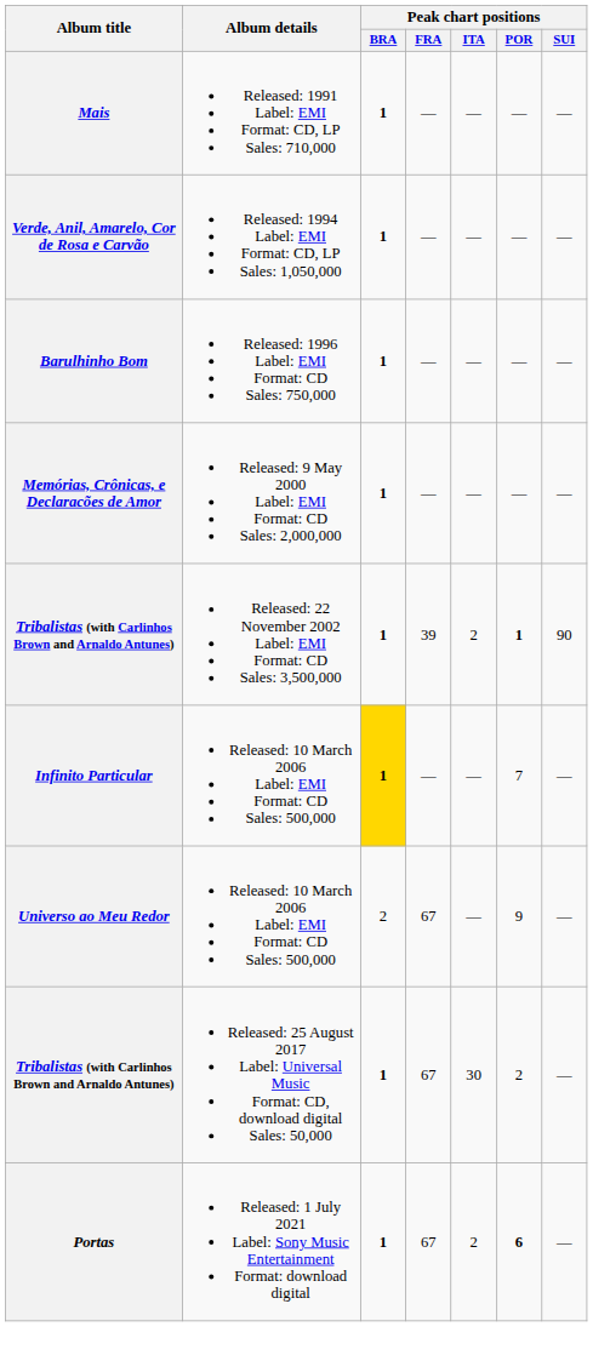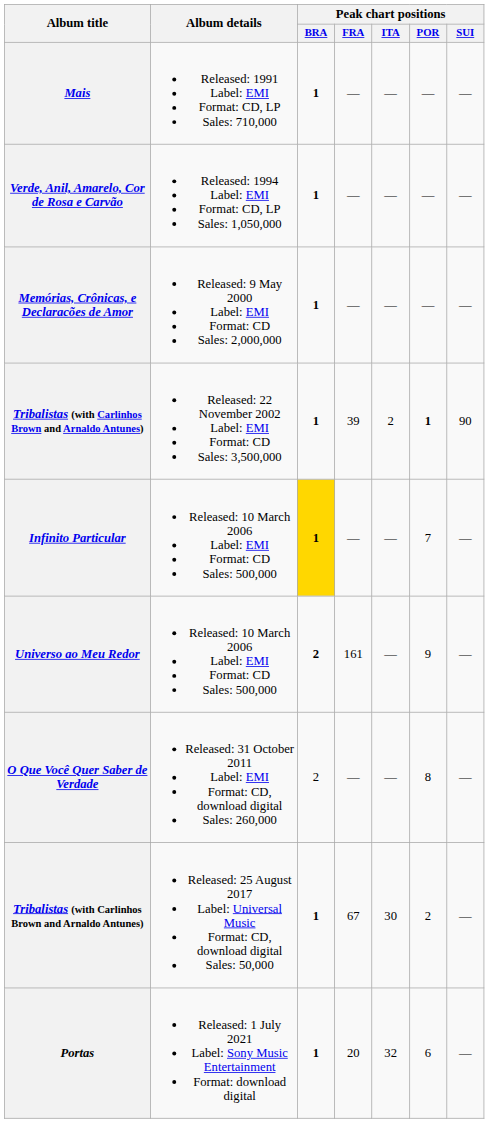 <table class="wikitable plainrowheaders" style="text-align:center;" border="1">
 <tr>
 <th scope="col" rowspan="2">Album title</th>
 <th scope="col" rowspan="2">Album details</th>
 <th scope="col" colspan="5">Peak chart positions</th>
 </tr>
 <tr>
 <th scope="col" style="width:3em;font-size:85%;"><a href='#'>BRA</a></th>
 <th scope="col" style="width:3em;font-size:85%;"><a href='#'>FRA</a></th>
 <th scope="col" style="width:3em;font-size:85%;"><a href='#'>ITA</a></th>
 <th scope="col" style="width:3em;font-size:85%;"><a href='#'>POR</a></th>
 <th scope="col" style="width:3em;font-size:85%;"><a href='#'>SUI</a></th>
 </tr>
 <tr>
 <th scope="row"><em><a href='#'>Mais</a></em></th>
 <td><br><ul><li>Released: 1991</li><li>Label: <a href='#'>EMI</a></li><li>Format: CD, LP</li><li>Sales: 710,000</li></ul></td>
 <td><strong>1</strong></td>
 <td>—</td>
 <td>—</td>
 <td>—</td>
 <td>—</td>
 </tr>
 <tr>
 <th scope="row"><em><a href='#'>Verde, Anil, Amarelo, Cor de Rosa e Carvão</a></em></th>
 <td><br><ul><li>Released: 1994</li><li>Label: <a href='#'>EMI</a></li><li>Format: CD, LP</li><li>Sales: 1,050,000</li></ul></td>
-<td><strong>1</strong></td>
-<td>—</td>
-<td>—</td>
-<td>—</td>
-<td>—</td>
-</tr>
-<tr>
-<th scope="row"><em><a href='#'>Barulhinho Bom</a></em></th>
-<td><br><ul><li>Released: 1996</li><li>Label: <a href='#'>EMI</a></li><li>Format: CD</li><li>Sales: 750,000</li></ul></td>
 <td><strong>1</strong></td>
 <td>—</td>
 <td>—</td>
 <td>—</td>
 <td>—</td>
 </tr>
 <tr>
 <th scope="row"><em><a href='#'>Memórias, Crônicas, e Declaracões de Amor</a></em></th>
 <td><br><ul><li>Released: 9 May 2000</li><li>Label: <a href='#'>EMI</a></li><li>Format: CD</li><li>Sales: 2,000,000</li></ul></td>
 <td><strong>1</strong></td>
 <td>—</td>
 <td>—</td>
 <td>—</td>
 <td>—</td>
 </tr>
 <tr>
 <th scope="row"><em><a href='#'>Tribalistas</a></em>  <small>(with <a href='#'>Carlinhos Brown</a> and <a href='#'>Arnaldo Antunes</a>)</small></th>
 <td><br><ul><li>Released: 22 November 2002</li><li>Label: <a href='#'>EMI</a></li><li>Format: CD</li><li>Sales: 3,500,000</li></ul></td>
 <td><strong>1</strong></td>
 <td>39</td>
 <td>2</td>
 <td><strong>1</strong></td>
 <td>90</td>
 </tr>
 <tr>
 <th scope="row"><em><a href='#'>Infinito Particular</a></em></th>
 <td><br><ul><li>Released: 10 March 2006</li><li>Label: <a href='#'>EMI</a></li><li>Format: CD</li><li>Sales: 500,000</li></ul></td>
 <td style="background: gold;"><strong>1</strong></td>
 <td>—</td>
 <td>—</td>
 <td>7</td>
 <td>—</td>
 </tr>
 <tr>
 <th scope="row"><em><a href='#'>Universo ao Meu Redor</a></em></th>
 <td><br><ul><li>Released: 10 March 2006</li><li>Label: <a href='#'>EMI</a></li><li>Format: CD</li><li>Sales: 500,000</li></ul></td>
-<td>2</td>
-<td>67</td>
+<td><strong>2</strong></td>
+<td>161</td>
 <td>—</td>
 <td>9</td>
+<td>—</td>
+</tr>
+<tr>
+<th scope="row"><em><a href='#'>O Que Você Quer Saber de Verdade</a></em></th>
+<td><br><ul><li>Released: 31 October 2011</li><li>Label: <a href='#'>EMI</a></li><li>Format: CD, download digital</li><li>Sales: 260,000</li></ul></td>
+<td>2</td>
+<td>—</td>
+<td>—</td>
+<td>8</td>
 <td>—</td>
 </tr>
 <tr>
 <th scope="row"><em><a href='#'>Tribalistas</a></em>  <small>(with Carlinhos Brown and Arnaldo Antunes)</small></th>
 <td><br><ul><li>Released: 25 August 2017</li><li>Label: <a href='#'>Universal Music</a></li><li>Format: CD, download digital</li><li>Sales: 50,000</li></ul></td>
 <td><strong>1</strong></td>
 <td>67</td>
 <td>30</td>
 <td>2</td>
 <td>—</td>
 </tr>
 <tr>
 <th scope="row"><em>Portas</em></th>
 <td><br><ul><li>Released: 1 July 2021</li><li>Label: <a href='#'>Sony Music Entertainment</a></li><li>Format: download digital</li></ul></td>
 <td><strong>1</strong></td>
-<td>67</td>
-<td>2</td>
-<td><strong>6</strong></td>
+<td>20</td>
+<td>32</td>
+<td>6</td>
 <td>—</td>
 </tr>
 </table>
